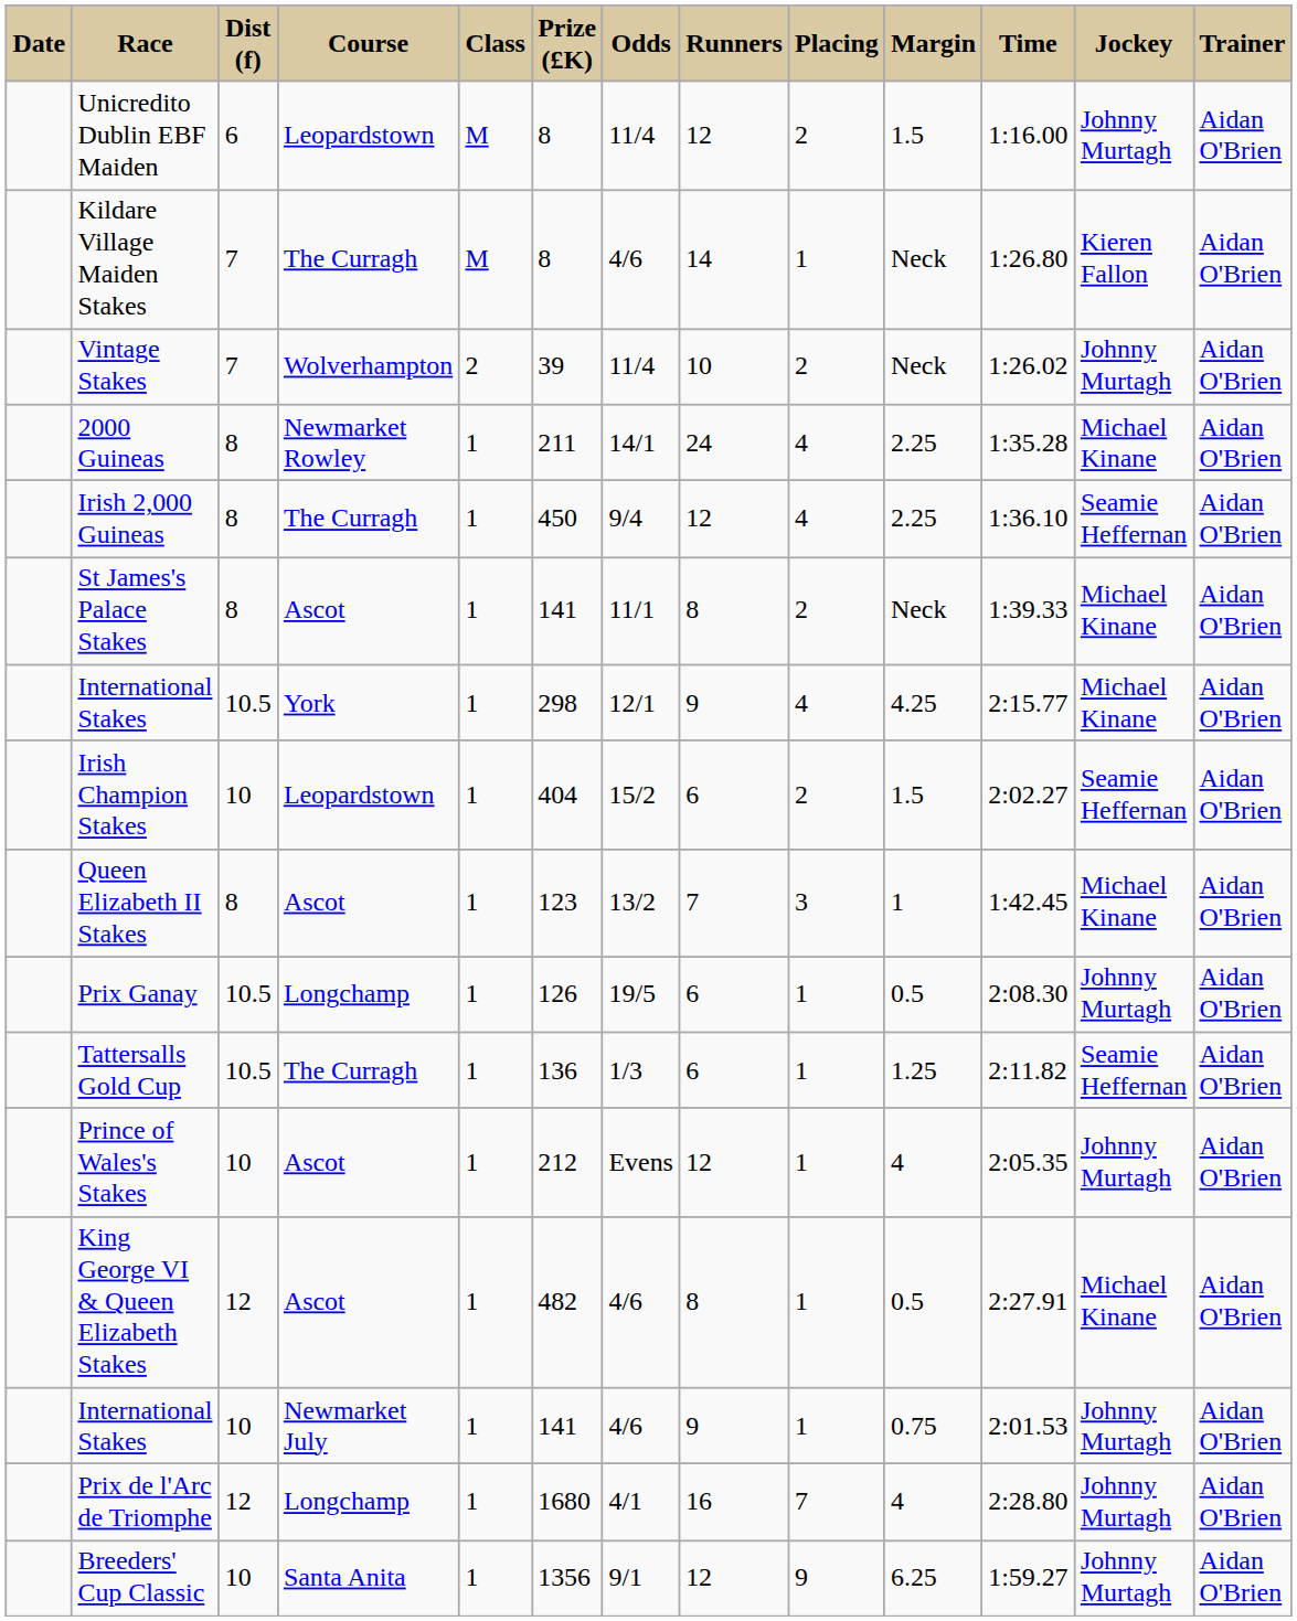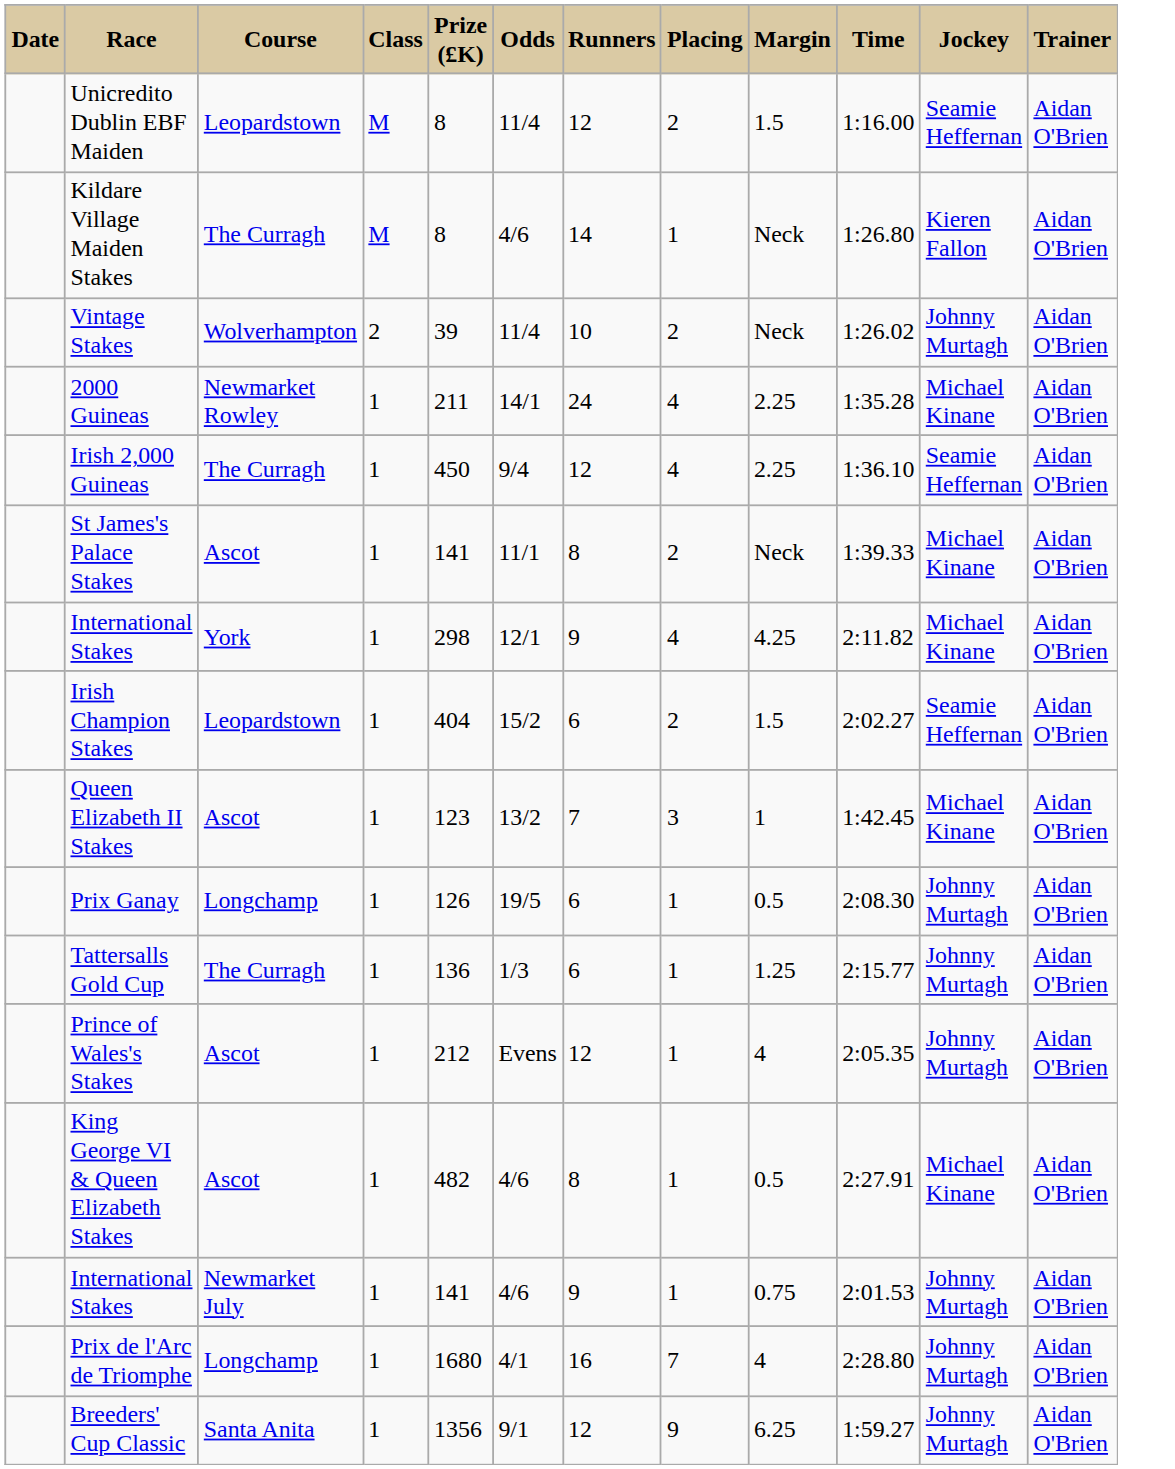 <table class = "wikitable sortable" | border="1" cellpadding="1" style="text-align:centre; margin-left:1em; float:centre; border-collapse: collapse; font-size:83%">
 <tr style="background:#dacaa4; text-align:center;">
 <th style="background:#dacaa4;">Date</th>
 <th style="background:#dacaa4;">Race</th>
-<th style="background:#dacaa4;">Dist (f)</th>
 <th style="background:#dacaa4;">Course</th>
 <th style="background:#dacaa4;">Class</th>
 <th style="background:#dacaa4;">Prize (£K)</th>
 <th style="background:#dacaa4;">Odds</th>
 <th style="background:#dacaa4;">Runners</th>
 <th style="background:#dacaa4;">Placing</th>
 <th style="background:#dacaa4;">Margin</th>
 <th style="background:#dacaa4;">Time</th>
 <th style="background:#dacaa4;">Jockey</th>
 <th style="background:#dacaa4;">Trainer</th>
 </tr>
 <tr>
 <td></td>
 <td>Unicredito Dublin EBF Maiden</td>
-<td>6</td>
 <td><a href='#'>Leopardstown</a></td>
 <td><a href='#'>M</a></td>
 <td>8</td>
 <td>11/4</td>
 <td>12</td>
 <td>2</td>
 <td>1.5</td>
 <td>1:16.00</td>
-<td><a href='#'>Johnny Murtagh</a></td>
+<td><a href='#'>Seamie Heffernan</a></td>
 <td><a href='#'>Aidan O'Brien</a></td>
 </tr>
 <tr>
 <td></td>
 <td>Kildare Village Maiden Stakes</td>
-<td>7</td>
 <td><a href='#'>The Curragh</a></td>
 <td><a href='#'>M</a></td>
 <td>8</td>
 <td>4/6</td>
 <td>14</td>
 <td>1</td>
 <td>Neck</td>
 <td>1:26.80</td>
 <td><a href='#'>Kieren Fallon</a></td>
 <td><a href='#'>Aidan O'Brien</a></td>
 </tr>
 <tr>
 <td></td>
 <td><a href='#'>Vintage Stakes</a></td>
-<td>7</td>
 <td><a href='#'>Wolverhampton</a></td>
 <td>2</td>
 <td>39</td>
 <td>11/4</td>
 <td>10</td>
 <td>2</td>
 <td>Neck</td>
 <td>1:26.02</td>
 <td><a href='#'>Johnny Murtagh</a></td>
 <td><a href='#'>Aidan O'Brien</a></td>
 </tr>
 <tr>
 <td></td>
 <td><a href='#'>2000 Guineas</a></td>
-<td>8</td>
 <td><a href='#'>Newmarket Rowley</a></td>
 <td>1</td>
 <td>211</td>
 <td>14/1</td>
 <td>24</td>
 <td>4</td>
 <td>2.25</td>
 <td>1:35.28</td>
 <td><a href='#'>Michael Kinane</a></td>
 <td><a href='#'>Aidan O'Brien</a></td>
 </tr>
 <tr>
 <td></td>
 <td><a href='#'>Irish 2,000 Guineas</a></td>
-<td>8</td>
 <td><a href='#'>The Curragh</a></td>
 <td>1</td>
 <td>450</td>
 <td>9/4</td>
 <td>12</td>
 <td>4</td>
 <td>2.25</td>
 <td>1:36.10</td>
 <td><a href='#'>Seamie Heffernan</a></td>
 <td><a href='#'>Aidan O'Brien</a></td>
 </tr>
 <tr>
 <td></td>
 <td><a href='#'>St James's Palace Stakes</a></td>
-<td>8</td>
 <td><a href='#'>Ascot</a></td>
 <td>1</td>
 <td>141</td>
 <td>11/1</td>
 <td>8</td>
 <td>2</td>
 <td>Neck</td>
 <td>1:39.33</td>
 <td><a href='#'>Michael Kinane</a></td>
 <td><a href='#'>Aidan O'Brien</a></td>
 </tr>
 <tr>
 <td></td>
 <td><a href='#'>International Stakes</a></td>
-<td>10.5</td>
 <td><a href='#'>York</a></td>
 <td>1</td>
 <td>298</td>
 <td>12/1</td>
 <td>9</td>
 <td>4</td>
 <td>4.25</td>
-<td>2:15.77</td>
+<td>2:11.82</td>
 <td><a href='#'>Michael Kinane</a></td>
 <td><a href='#'>Aidan O'Brien</a></td>
 </tr>
 <tr>
 <td></td>
 <td><a href='#'>Irish Champion Stakes</a></td>
-<td>10</td>
 <td><a href='#'>Leopardstown</a></td>
 <td>1</td>
 <td>404</td>
 <td>15/2</td>
 <td>6</td>
 <td>2</td>
 <td>1.5</td>
 <td>2:02.27</td>
 <td><a href='#'>Seamie Heffernan</a></td>
 <td><a href='#'>Aidan O'Brien</a></td>
 </tr>
 <tr>
 <td></td>
 <td><a href='#'>Queen Elizabeth II Stakes</a></td>
-<td>8</td>
 <td><a href='#'>Ascot</a></td>
 <td>1</td>
 <td>123</td>
 <td>13/2</td>
 <td>7</td>
 <td>3</td>
 <td>1</td>
 <td>1:42.45</td>
 <td><a href='#'>Michael Kinane</a></td>
 <td><a href='#'>Aidan O'Brien</a></td>
 </tr>
 <tr>
 <td></td>
 <td><a href='#'>Prix Ganay</a></td>
-<td>10.5</td>
 <td><a href='#'>Longchamp</a></td>
 <td>1</td>
 <td>126</td>
 <td>19/5</td>
 <td>6</td>
 <td>1</td>
 <td>0.5</td>
 <td>2:08.30</td>
 <td><a href='#'>Johnny Murtagh</a></td>
 <td><a href='#'>Aidan O'Brien</a></td>
 </tr>
 <tr>
 <td></td>
 <td><a href='#'>Tattersalls Gold Cup</a></td>
-<td>10.5</td>
 <td><a href='#'>The Curragh</a></td>
 <td>1</td>
 <td>136</td>
 <td>1/3</td>
 <td>6</td>
 <td>1</td>
 <td>1.25</td>
-<td>2:11.82</td>
-<td><a href='#'>Seamie Heffernan</a></td>
+<td>2:15.77</td>
+<td><a href='#'>Johnny Murtagh</a></td>
 <td><a href='#'>Aidan O'Brien</a></td>
 </tr>
 <tr>
 <td></td>
 <td><a href='#'>Prince of Wales's Stakes</a></td>
-<td>10</td>
 <td><a href='#'>Ascot</a></td>
 <td>1</td>
 <td>212</td>
 <td>Evens</td>
 <td>12</td>
 <td>1</td>
 <td>4</td>
 <td>2:05.35</td>
 <td><a href='#'>Johnny Murtagh</a></td>
 <td><a href='#'>Aidan O'Brien</a></td>
 </tr>
 <tr>
 <td></td>
 <td><a href='#'>King George VI & Queen Elizabeth Stakes</a></td>
-<td>12</td>
 <td><a href='#'>Ascot</a></td>
 <td>1</td>
 <td>482</td>
 <td>4/6</td>
 <td>8</td>
 <td>1</td>
 <td>0.5</td>
 <td>2:27.91</td>
 <td><a href='#'>Michael Kinane</a></td>
 <td><a href='#'>Aidan O'Brien</a></td>
 </tr>
 <tr>
 <td></td>
 <td><a href='#'>International Stakes</a></td>
-<td>10</td>
 <td><a href='#'>Newmarket July</a></td>
 <td>1</td>
 <td>141</td>
 <td>4/6</td>
 <td>9</td>
 <td>1</td>
 <td>0.75</td>
 <td>2:01.53</td>
 <td><a href='#'>Johnny Murtagh</a></td>
 <td><a href='#'>Aidan O'Brien</a></td>
 </tr>
 <tr>
 <td></td>
 <td><a href='#'>Prix de l'Arc de Triomphe</a></td>
-<td>12</td>
 <td><a href='#'>Longchamp</a></td>
 <td>1</td>
 <td>1680</td>
 <td>4/1</td>
 <td>16</td>
 <td>7</td>
 <td>4</td>
 <td>2:28.80</td>
 <td><a href='#'>Johnny Murtagh</a></td>
 <td><a href='#'>Aidan O'Brien</a></td>
 </tr>
 <tr>
 <td></td>
 <td><a href='#'>Breeders' Cup Classic</a></td>
-<td>10</td>
 <td><a href='#'>Santa Anita</a></td>
 <td>1</td>
 <td>1356</td>
 <td>9/1</td>
 <td>12</td>
 <td>9</td>
 <td>6.25</td>
 <td>1:59.27</td>
 <td><a href='#'>Johnny Murtagh</a></td>
 <td><a href='#'>Aidan O'Brien</a></td>
 </tr>
 </table>
